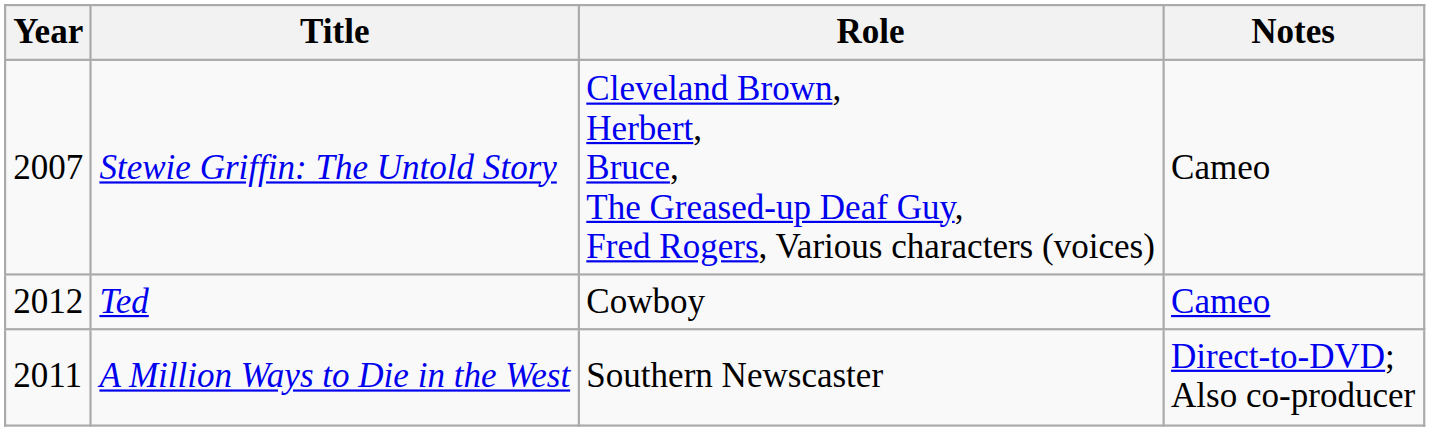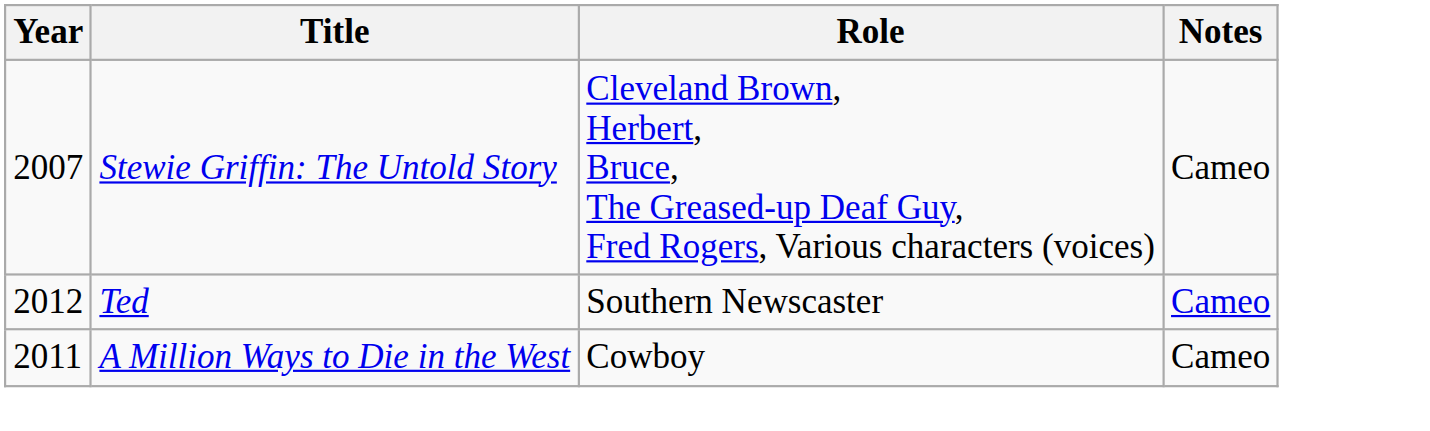 <table class="wikitable">
 <tr>
 <th>Year</th>
 <th>Title</th>
 <th>Role</th>
 <th>Notes</th>
 </tr>
 <tr>
 <td>2007</td>
 <td><em><a href='#'>Stewie Griffin: The Untold Story</a></em></td>
 <td><a href='#'>Cleveland Brown</a>,<br><a href='#'>Herbert</a>,<br><a href='#'>Bruce</a>,<br><a href='#'>The Greased-up Deaf Guy</a>,<br><a href='#'>Fred Rogers</a>, Various characters (voices)</td>
 <td>Cameo</td>
 </tr>
 <tr>
 <td>2012</td>
 <td><em><a href='#'>Ted</a></em></td>
-<td>Cowboy</td>
+<td>Southern Newscaster</td>
 <td><a href='#'>Cameo</a></td>
 </tr>
 <tr>
 <td>2011</td>
 <td><em><a href='#'>A Million Ways to Die in the West</a></em></td>
-<td>Southern Newscaster</td>
-<td><a href='#'>Direct-to-DVD</a>;<br>Also co-producer</td>
+<td>Cowboy</td>
+<td>Cameo</td>
 </tr>
 </table>
